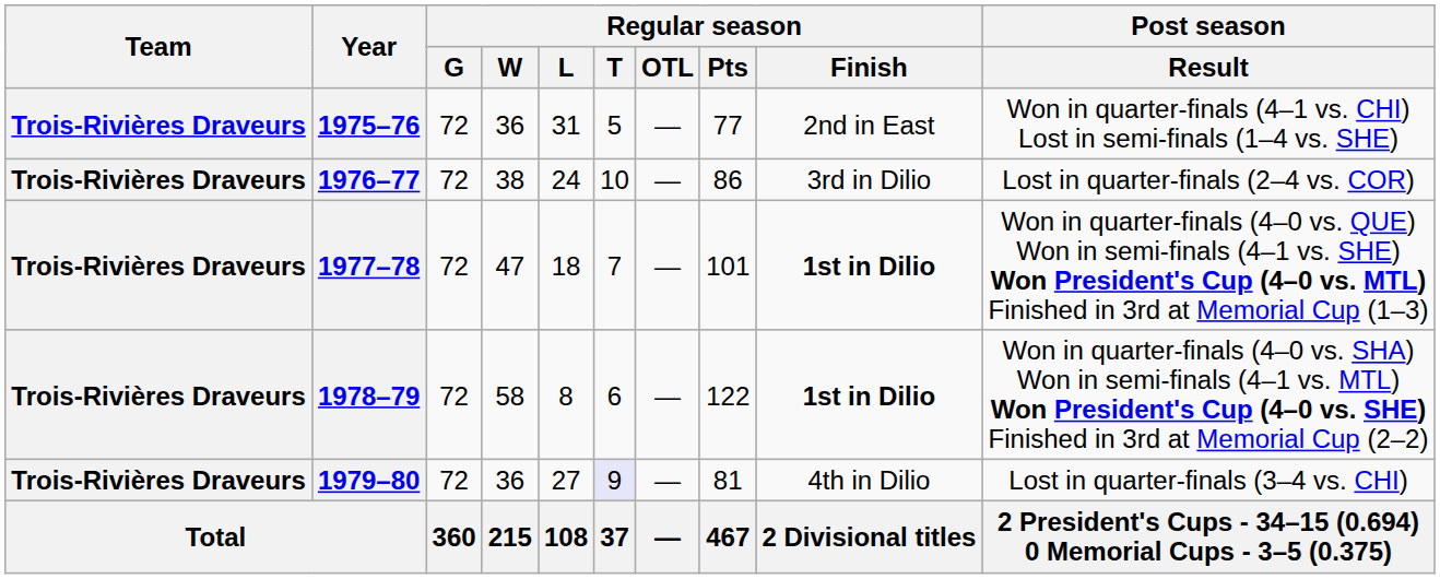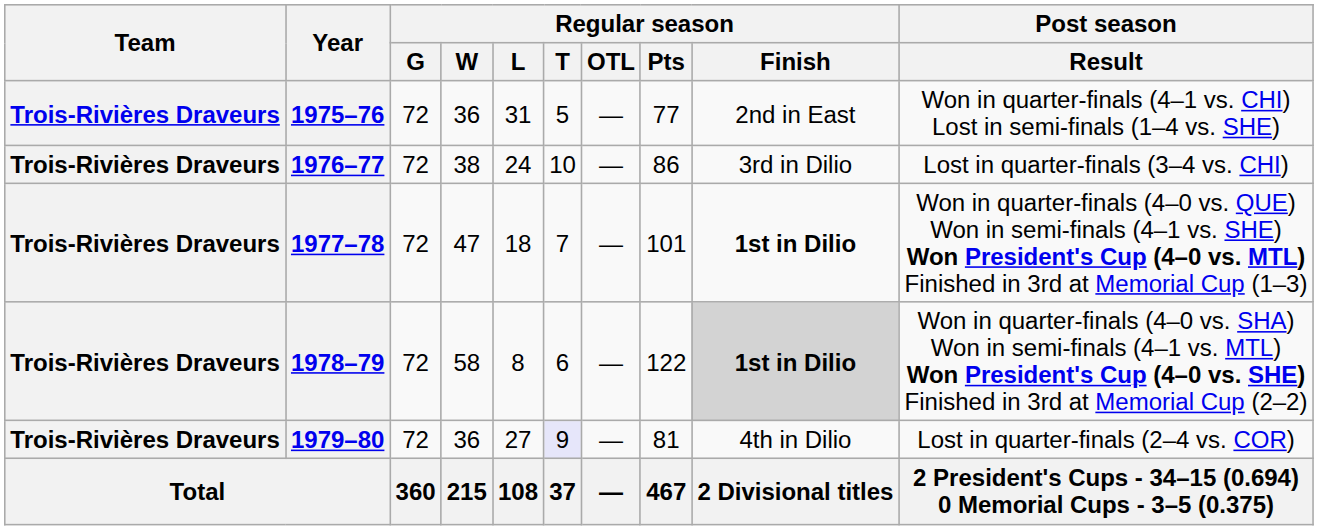 <table class="wikitable" style="font-size: 95%; text-align:center;">
 <tr>
 <th rowspan="2">Team</th>
 <th rowspan="2">Year</th>
 <th colspan="7">Regular season</th>
 <th>Post season</th>
 </tr>
 <tr>
 <th>G</th>
 <th>W</th>
 <th>L</th>
 <th>T</th>
 <th>OTL</th>
 <th>Pts</th>
 <th>Finish</th>
 <th>Result</th>
 </tr>
 <tr>
 <th><a href='#'>Trois-Rivières Draveurs</a></th>
 <th><a href='#'>1975–76</a></th>
 <td>72</td>
 <td>36</td>
 <td>31</td>
 <td>5</td>
 <td>—</td>
 <td>77</td>
 <td>2nd in East</td>
 <td>Won in quarter-finals (4–1 vs. <a href='#'>CHI</a>) <br> Lost in semi-finals (1–4 vs. <a href='#'>SHE</a>)</td>
 </tr>
 <tr>
 <th>Trois-Rivières Draveurs</th>
 <th><a href='#'>1976–77</a></th>
 <td>72</td>
 <td>38</td>
 <td>24</td>
 <td>10</td>
 <td>—</td>
 <td>86</td>
 <td>3rd in Dilio</td>
-<td>Lost in quarter-finals (2–4 vs. <a href='#'>COR</a>)</td>
+<td>Lost in quarter-finals (3–4 vs. <a href='#'>CHI</a>)</td>
 </tr>
 <tr>
 <th>Trois-Rivières Draveurs</th>
 <th><a href='#'>1977–78</a></th>
 <td>72</td>
 <td>47</td>
 <td>18</td>
 <td>7</td>
 <td>—</td>
 <td>101</td>
 <td><strong>1st in Dilio</strong></td>
 <td>Won in quarter-finals (4–0 vs. <a href='#'>QUE</a>) <br> Won in semi-finals (4–1 vs. <a href='#'>SHE</a>) <br> <strong>Won <a href='#'>President's Cup</a> (4–0 vs. <a href='#'>MTL</a>)</strong> <br> Finished in 3rd at <a href='#'>Memorial Cup</a> (1–3)</td>
 </tr>
 <tr>
 <th>Trois-Rivières Draveurs</th>
 <th><a href='#'>1978–79</a></th>
 <td>72</td>
 <td>58</td>
 <td>8</td>
 <td>6</td>
 <td>—</td>
 <td>122</td>
-<td><strong>1st in Dilio</strong></td>
+<td style="background: lightgrey;"><strong>1st in Dilio</strong></td>
 <td>Won in quarter-finals (4–0 vs. <a href='#'>SHA</a>) <br> Won in semi-finals (4–1 vs. <a href='#'>MTL</a>) <br> <strong>Won <a href='#'>President's Cup</a> (4–0 vs. <a href='#'>SHE</a>)</strong> <br> Finished in 3rd at <a href='#'>Memorial Cup</a> (2–2)</td>
 </tr>
 <tr>
 <th>Trois-Rivières Draveurs</th>
 <th><a href='#'>1979–80</a></th>
 <td>72</td>
 <td>36</td>
 <td>27</td>
 <td style="background: lavender;">9</td>
 <td>—</td>
 <td>81</td>
 <td>4th in Dilio</td>
-<td>Lost in quarter-finals (3–4 vs. <a href='#'>CHI</a>)</td>
+<td>Lost in quarter-finals (2–4 vs. <a href='#'>COR</a>)</td>
 </tr>
 <tr>
 <th colspan="2">Total</th>
 <th>360</th>
 <th>215</th>
 <th>108</th>
 <th>37</th>
 <th>—</th>
 <th>467</th>
 <th>2 Divisional titles</th>
 <th>2 President's Cups - 34–15 (0.694) <br> 0 Memorial Cups - 3–5 (0.375)</th>
 </tr>
 </table>
